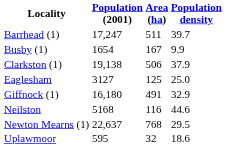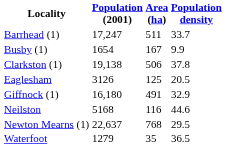 <table>
 <tr>
 <th>Locality</th>
 <th><a href='#'>Population</a><br>(2001)</th>
 <th><a href='#'>Area</a><br>(<a href='#'>ha</a>)</th>
 <th><a href='#'>Population<br>density</a></th>
 </tr>
 <tr>
 <td><a href='#'>Barrhead</a> (1)</td>
 <td>17,247</td>
 <td>511</td>
-<td>39.7</td>
+<td>33.7</td>
 </tr>
 <tr>
 <td><a href='#'>Busby</a> (1)</td>
 <td>1654</td>
 <td>167</td>
 <td>9.9</td>
 </tr>
 <tr>
 <td><a href='#'>Clarkston</a> (1)</td>
 <td>19,138</td>
 <td>506</td>
-<td>37.9</td>
+<td>37.8</td>
 </tr>
 <tr>
 <td><a href='#'>Eaglesham</a></td>
-<td>3127</td>
+<td>3126</td>
 <td>125</td>
-<td>25.0</td>
+<td>20.5</td>
 </tr>
 <tr>
 <td><a href='#'>Giffnock</a> (1)</td>
 <td>16,180</td>
 <td>491</td>
 <td>32.9</td>
 </tr>
 <tr>
 <td><a href='#'>Neilston</a></td>
 <td>5168</td>
 <td>116</td>
 <td>44.6</td>
 </tr>
 <tr>
 <td><a href='#'>Newton Mearns</a> (1)</td>
 <td>22,637</td>
 <td>768</td>
 <td>29.5</td>
 </tr>
 <tr>
-<td><a href='#'>Uplawmoor</a></td>
-<td>595</td>
-<td>32</td>
-<td>18.6</td>
+<td><a href='#'>Waterfoot</a></td>
+<td>1279</td>
+<td>35</td>
+<td>36.5</td>
 </tr>
 <tr>
 </tr>
 </table>
